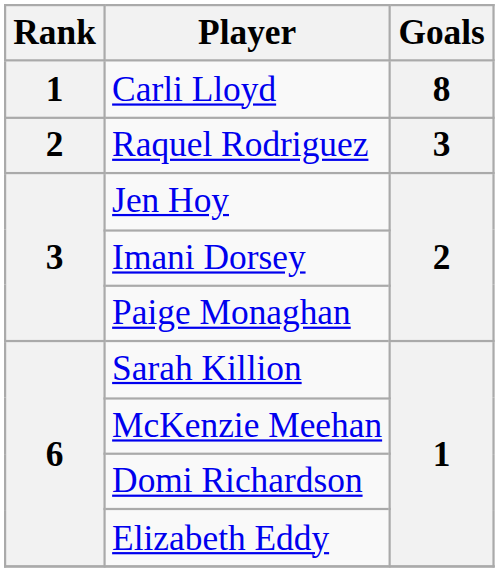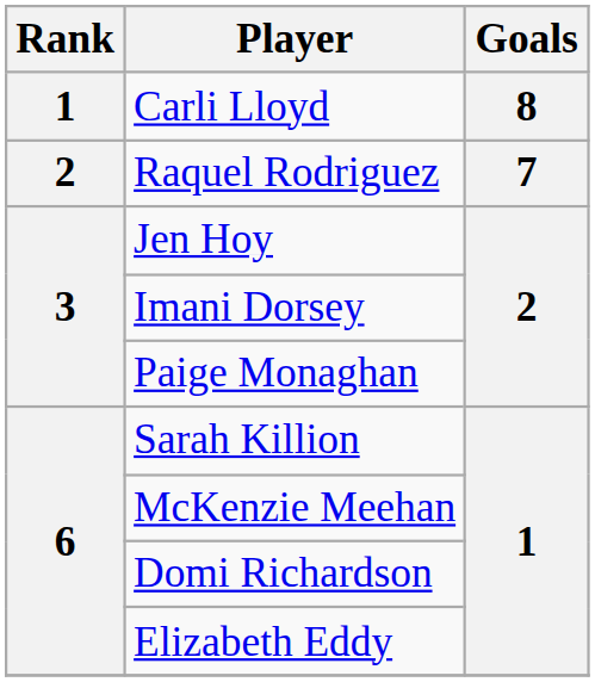 <table class="wikitable" style="text-align: left;">
 <tr>
 <th>Rank</th>
 <th>Player</th>
 <th>Goals</th>
 </tr>
 <tr>
 <th>1</th>
 <td> <a href='#'>Carli Lloyd</a></td>
 <th>8</th>
 </tr>
 <tr>
 <th>2</th>
 <td> <a href='#'>Raquel Rodriguez</a></td>
-<th>3</th>
+<th>7</th>
 </tr>
 <tr>
 <th rowspan=3>3</th>
 <td> <a href='#'>Jen Hoy</a></td>
 <th rowspan=3>2</th>
 </tr>
 <tr>
 <td> <a href='#'>Imani Dorsey</a></td>
 </tr>
 <tr>
 <td> <a href='#'>Paige Monaghan</a></td>
 </tr>
 <tr>
 <th rowspan=4>6</th>
 <td> <a href='#'>Sarah Killion</a></td>
 <th rowspan=4>1</th>
 </tr>
 <tr>
 <td> <a href='#'>McKenzie Meehan</a></td>
 </tr>
 <tr>
 <td> <a href='#'>Domi Richardson</a></td>
 </tr>
 <tr>
 <td> <a href='#'>Elizabeth Eddy</a></td>
 </tr>
 <tr>
 </tr>
 </table>
